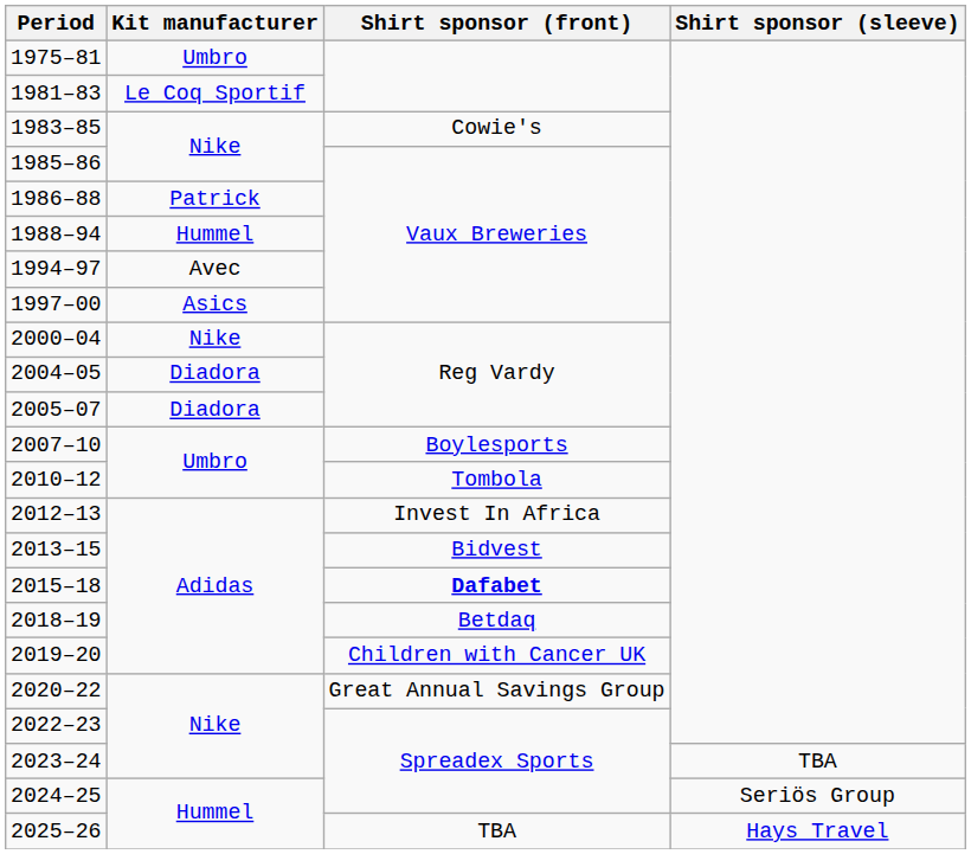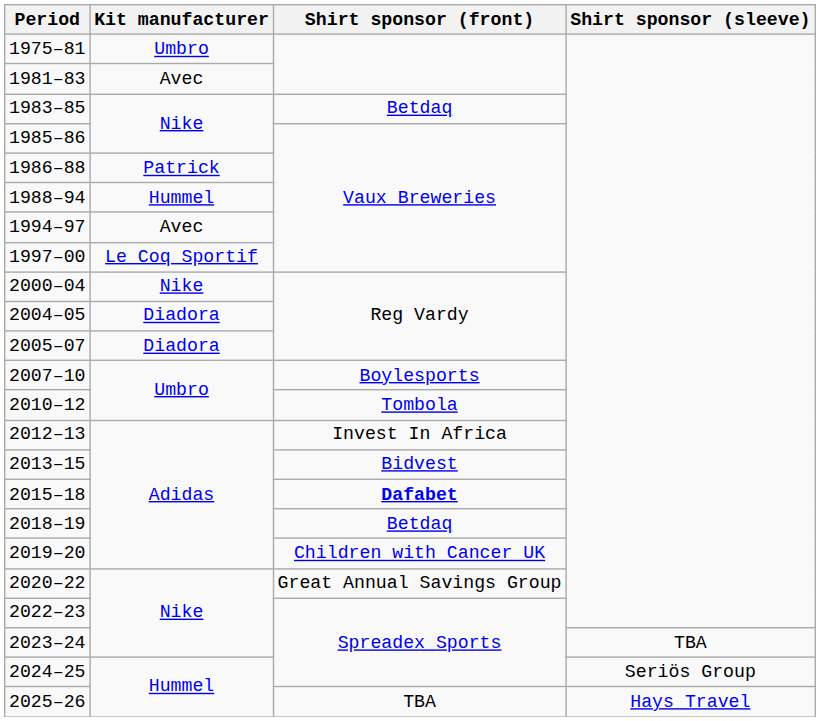 <table class="wikitable" style="text-align:center">
 <tr align="center">
 <th>Period</th>
 <th>Kit manufacturer</th>
 <th>Shirt sponsor (front)</th>
 <th>Shirt sponsor (sleeve)</th>
 </tr>
 <tr align="center">
 <td>1975–81</td>
 <td><a href='#'>Umbro</a></td>
 <td rowspan=2></td>
 <td rowspan=20></td>
 </tr>
 <tr align="center">
 <td>1981–83</td>
-<td><a href='#'>Le Coq Sportif</a></td>
+<td>Avec</td>
 </tr>
 <tr align="center">
 <td>1983–85</td>
 <td rowspan=2><a href='#'>Nike</a></td>
-<td>Cowie's</td>
+<td><a href='#'>Betdaq</a></td>
 </tr>
 <tr align="center">
 <td>1985–86</td>
 <td rowspan=5><a href='#'>Vaux Breweries</a></td>
 </tr>
 <tr align="center">
 <td>1986–88</td>
 <td><a href='#'>Patrick</a></td>
 </tr>
 <tr align="center">
 <td>1988–94</td>
 <td><a href='#'>Hummel</a></td>
 </tr>
 <tr align="center">
 <td>1994–97</td>
 <td>Avec</td>
 </tr>
 <tr align="center">
 <td>1997–00</td>
-<td><a href='#'>Asics</a></td>
+<td><a href='#'>Le Coq Sportif</a></td>
 </tr>
 <tr align="center">
 <td>2000–04</td>
 <td><a href='#'>Nike</a></td>
 <td rowspan=3>Reg Vardy</td>
 </tr>
 <tr align="center">
 <td>2004–05</td>
 <td><a href='#'>Diadora</a></td>
 </tr>
 <tr align="center">
 <td>2005–07</td>
 <td><a href='#'>Diadora</a></td>
 </tr>
 <tr align="center">
 <td>2007–10</td>
 <td rowspan=2><a href='#'>Umbro</a></td>
 <td><a href='#'>Boylesports</a></td>
 </tr>
 <tr align="center">
 <td>2010–12</td>
 <td><a href='#'>Tombola</a></td>
 </tr>
 <tr align="center">
 <td>2012–13</td>
 <td rowspan=5><a href='#'>Adidas</a></td>
 <td>Invest In Africa</td>
 </tr>
 <tr align="center">
 <td>2013–15</td>
 <td><a href='#'>Bidvest</a></td>
 </tr>
 <tr align="center">
 <td>2015–18</td>
 <td><strong><a href='#'>Dafabet</a></strong></td>
 </tr>
 <tr align="center">
 <td>2018–19</td>
 <td><a href='#'>Betdaq</a></td>
 </tr>
 <tr align="center">
 <td>2019–20</td>
 <td rowspan=1><a href='#'>Children with Cancer UK</a></td>
 </tr>
 <tr align="center">
 <td>2020–22</td>
 <td rowspan=3><a href='#'>Nike</a></td>
 <td>Great Annual Savings Group</td>
 </tr>
 <tr align="center">
 <td>2022–23</td>
 <td rowspan=3><a href='#'>Spreadex Sports</a></td>
 </tr>
 <tr align="center">
 <td>2023–24</td>
 <td>TBA</td>
 </tr>
 <tr align="center">
 <td>2024–25</td>
 <td rowspan=2><a href='#'>Hummel</a></td>
 <td>Seriös Group</td>
 </tr>
 <tr align="center">
 <td>2025–26</td>
 <td>TBA</td>
 <td><a href='#'>Hays Travel</a></td>
 </tr>
 <tr align="center">
 </tr>
 </table>
